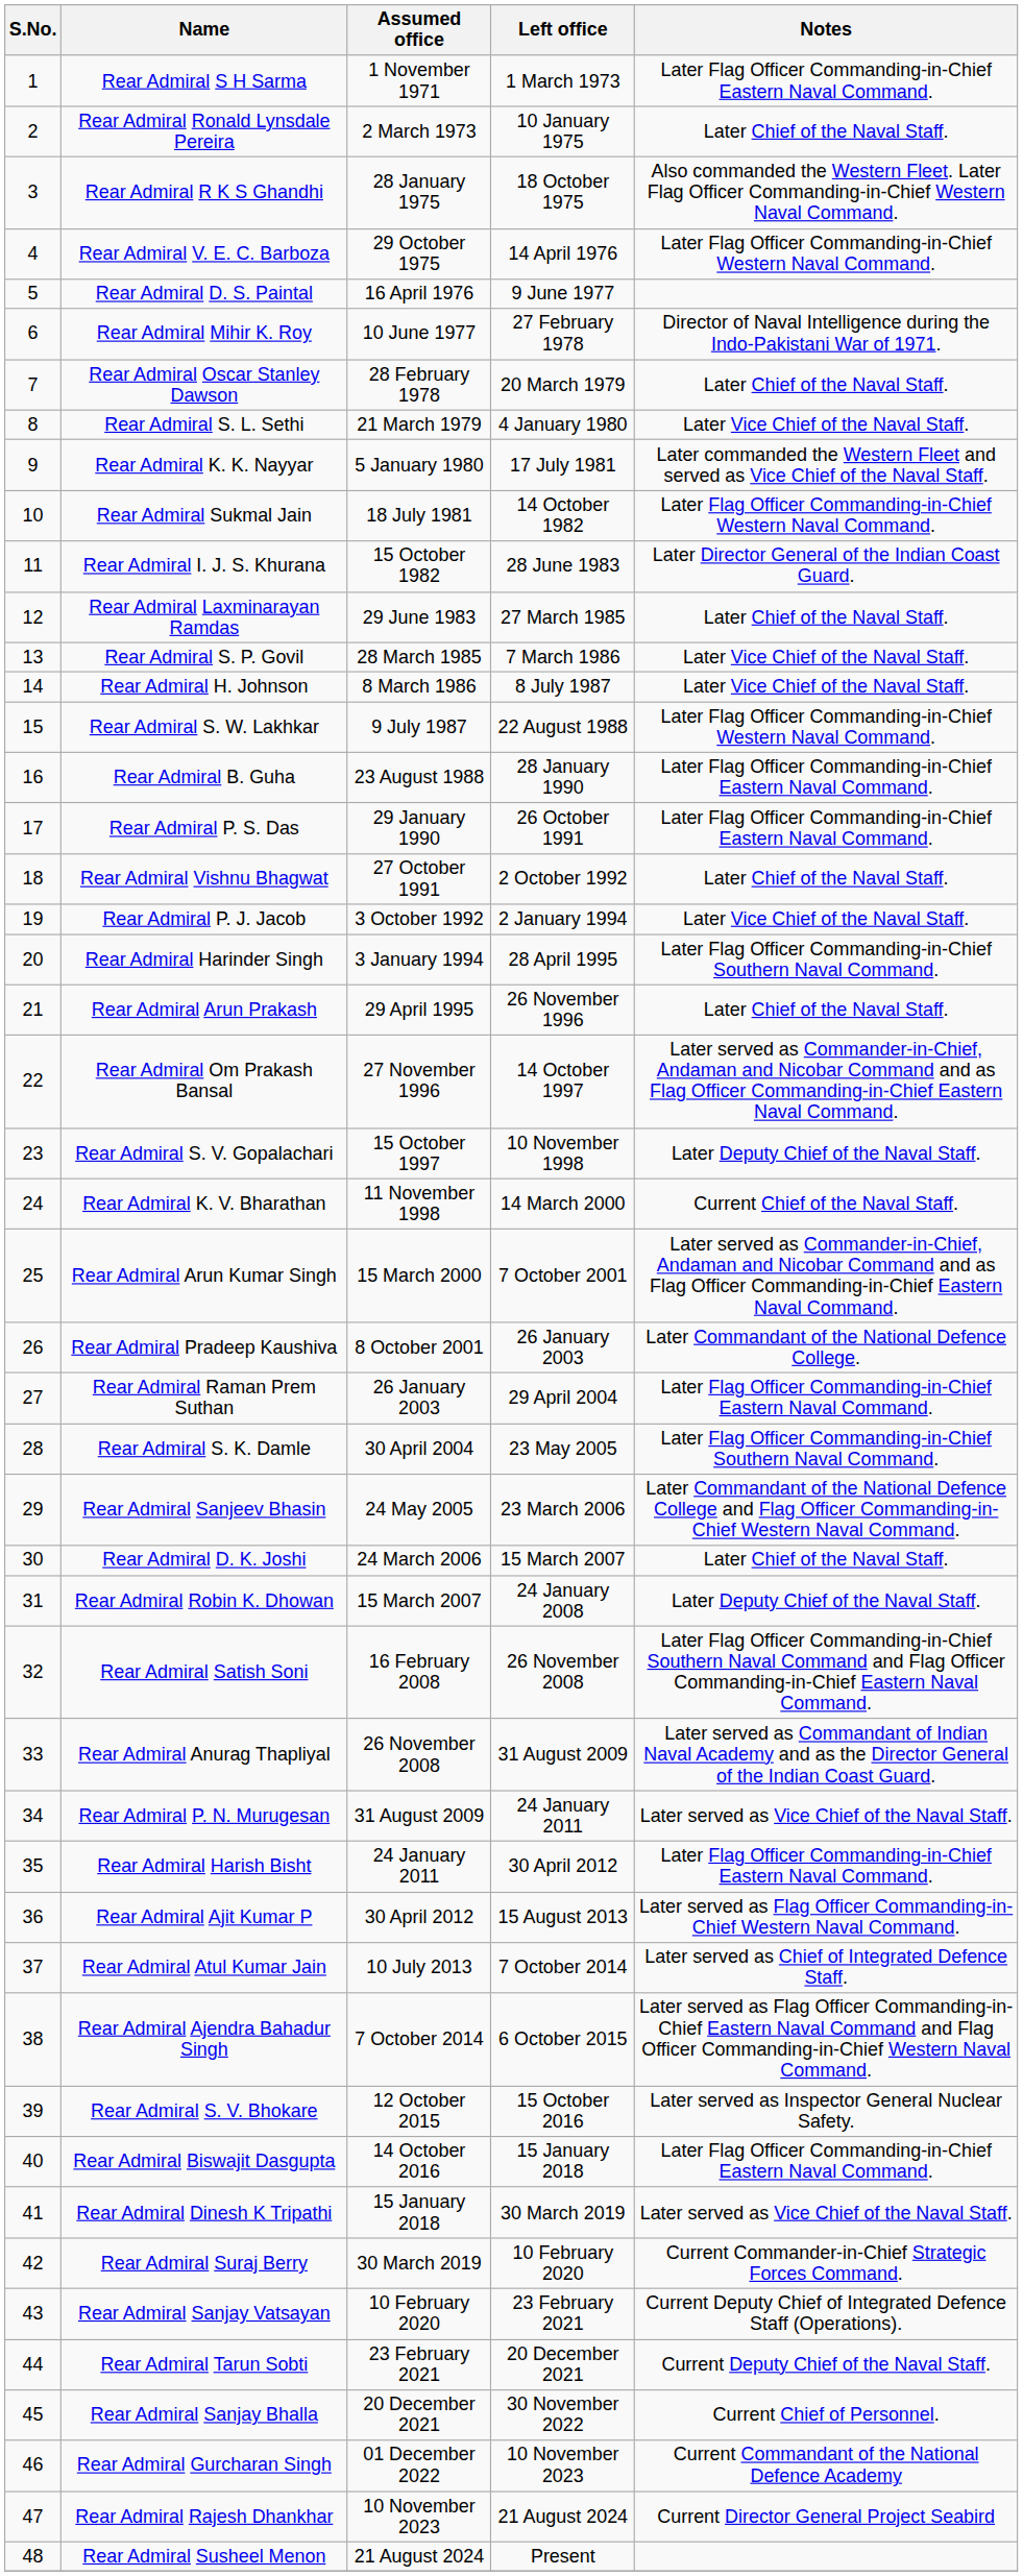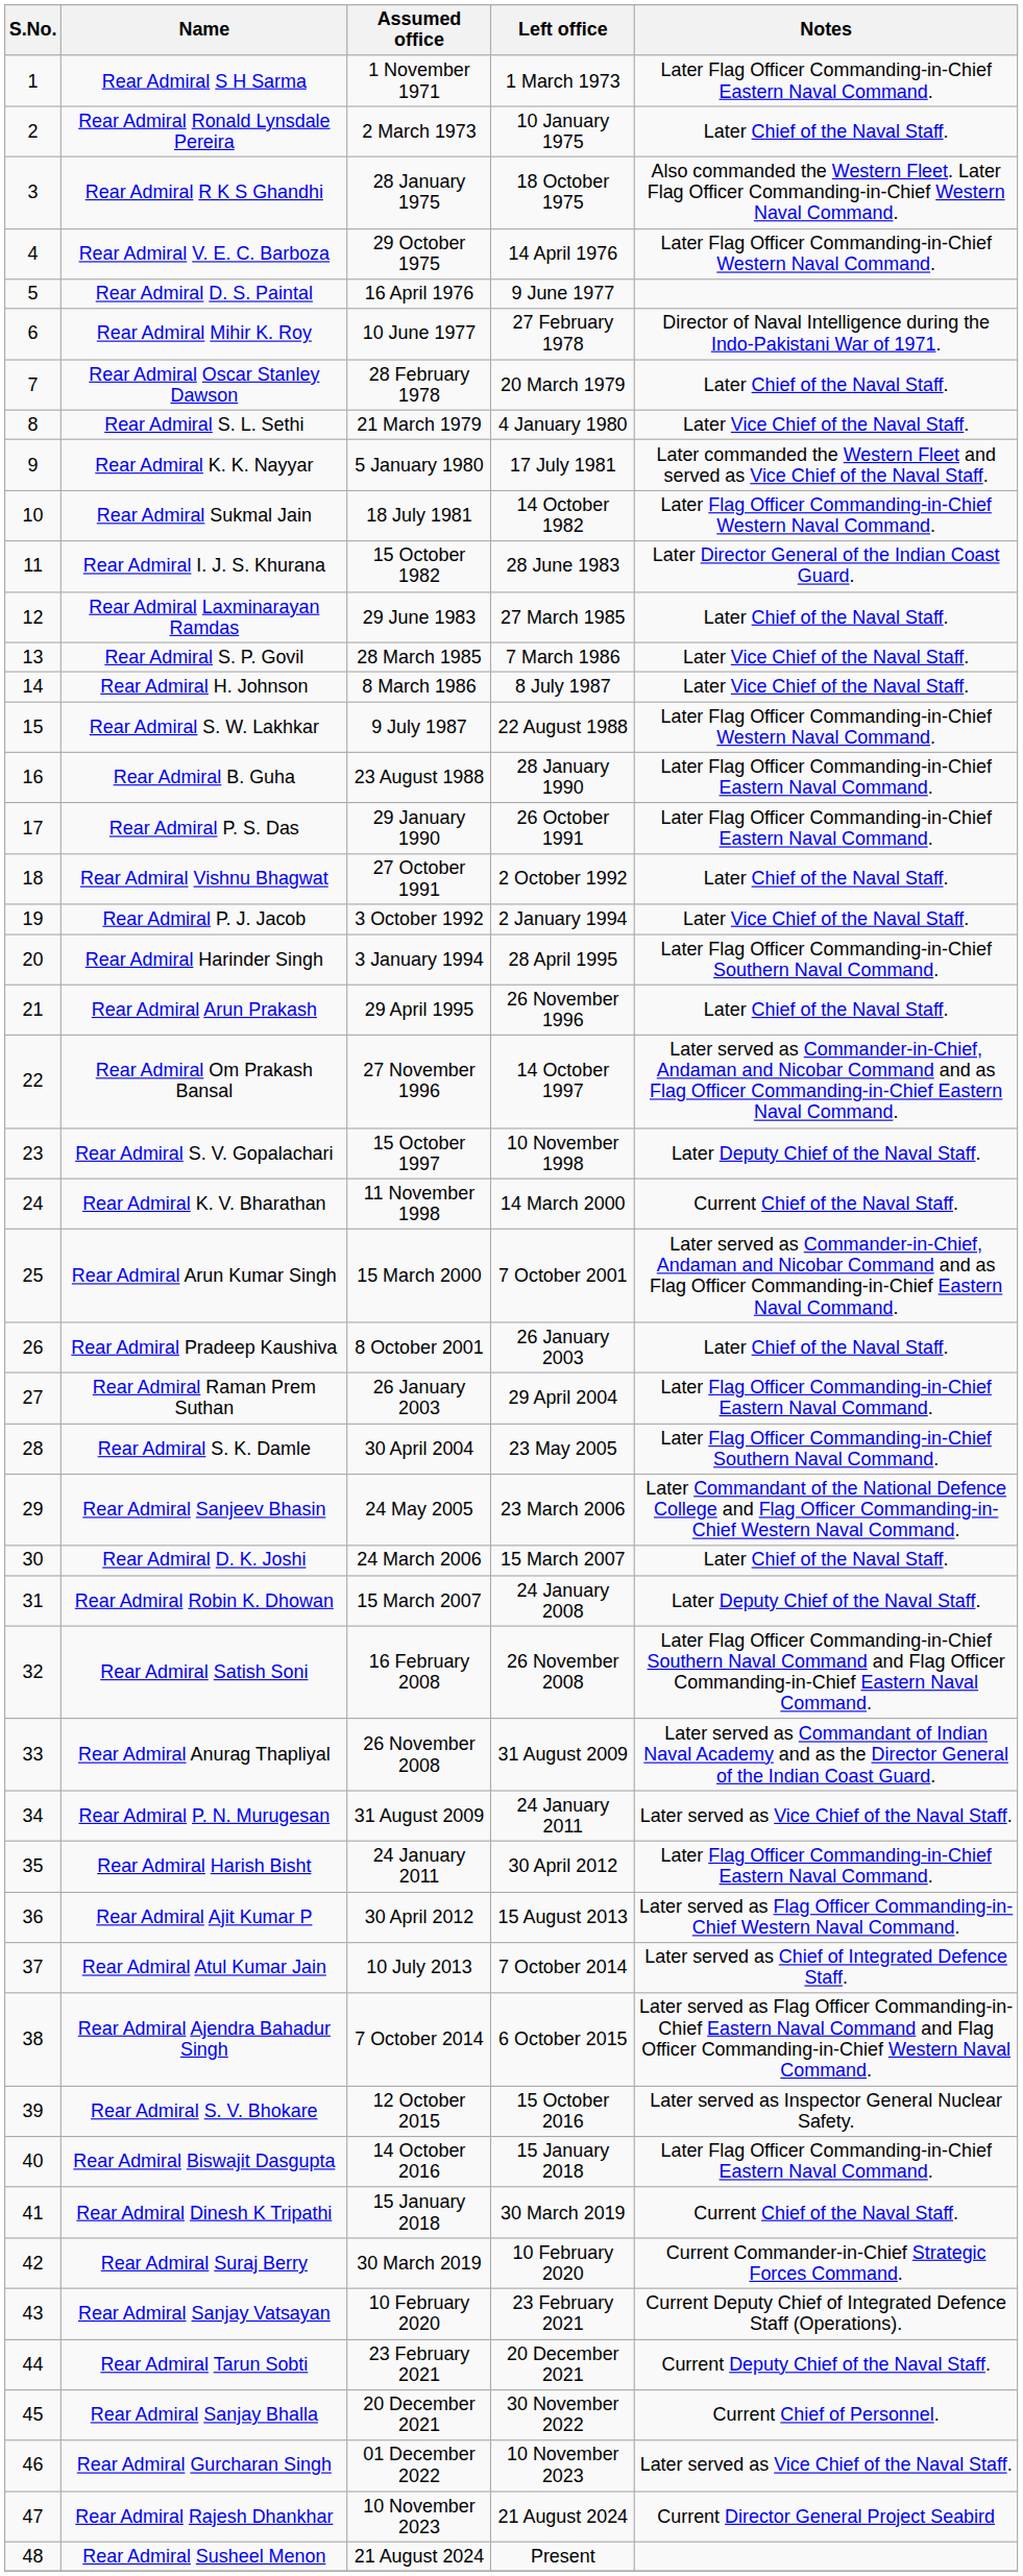 <table class="wikitable" style="text-align:center">
 <tr style="background:#cccccc">
 <th scope="col" style="width: 20px;">S.No.</th>
 <th scope="col" style="width: 350px;">Name</th>
 <th scope="col" style="width: 150px;">Assumed office</th>
 <th scope="col" style="width: 150px;">Left office</th>
 <th scope="col" style="width: 500px;">Notes</th>
 </tr>
 <tr>
 <td>1</td>
 <td><a href='#'>Rear Admiral</a> <a href='#'>S H Sarma</a> </td>
 <td>1 November 1971</td>
 <td>1 March 1973</td>
 <td>Later Flag Officer Commanding-in-Chief <a href='#'>Eastern Naval Command</a>.</td>
 </tr>
 <tr>
 <td>2</td>
 <td><a href='#'>Rear Admiral</a> <a href='#'>Ronald Lynsdale Pereira</a> </td>
 <td>2 March 1973</td>
 <td>10 January 1975</td>
 <td>Later <a href='#'>Chief of the Naval Staff</a>.</td>
 </tr>
 <tr>
 <td>3</td>
 <td><a href='#'>Rear Admiral</a> <a href='#'>R K S Ghandhi</a> </td>
 <td>28 January 1975</td>
 <td>18 October 1975</td>
 <td>Also commanded the <a href='#'>Western Fleet</a>. Later Flag Officer Commanding-in-Chief <a href='#'>Western Naval Command</a>.</td>
 </tr>
 <tr>
 <td>4</td>
 <td><a href='#'>Rear Admiral</a> <a href='#'>V. E. C. Barboza</a> </td>
 <td>29 October 1975</td>
 <td>14 April 1976</td>
 <td>Later Flag Officer Commanding-in-Chief <a href='#'>Western Naval Command</a>.</td>
 </tr>
 <tr>
 <td>5</td>
 <td><a href='#'>Rear Admiral</a> <a href='#'>D. S. Paintal</a> </td>
 <td>16 April 1976</td>
 <td>9 June 1977</td>
 <td></td>
 </tr>
 <tr>
 <td>6</td>
 <td><a href='#'>Rear Admiral</a> <a href='#'>Mihir K. Roy</a> </td>
 <td>10 June 1977</td>
 <td>27 February 1978</td>
 <td>Director of Naval Intelligence during the <a href='#'>Indo-Pakistani War of 1971</a>.</td>
 </tr>
 <tr>
 <td>7</td>
 <td><a href='#'>Rear Admiral</a> <a href='#'>Oscar Stanley Dawson</a> </td>
 <td>28 February 1978</td>
 <td>20 March 1979</td>
 <td>Later <a href='#'>Chief of the Naval Staff</a>.</td>
 </tr>
 <tr>
 <td>8</td>
 <td><a href='#'>Rear Admiral</a> S. L. Sethi </td>
 <td>21 March 1979</td>
 <td>4 January 1980</td>
 <td>Later <a href='#'>Vice Chief of the Naval Staff</a>.</td>
 </tr>
 <tr>
 <td>9</td>
 <td><a href='#'>Rear Admiral</a> K. K. Nayyar </td>
 <td>5 January 1980</td>
 <td>17 July 1981</td>
 <td>Later commanded the <a href='#'>Western Fleet</a> and served as <a href='#'>Vice Chief of the Naval Staff</a>.</td>
 </tr>
 <tr>
 <td>10</td>
 <td><a href='#'>Rear Admiral</a> Sukmal Jain </td>
 <td>18 July 1981</td>
 <td>14 October 1982</td>
 <td>Later <a href='#'>Flag Officer Commanding-in-Chief Western Naval Command</a>.</td>
 </tr>
 <tr>
 <td>11</td>
 <td><a href='#'>Rear Admiral</a> I. J. S. Khurana</td>
 <td>15 October 1982</td>
 <td>28 June 1983</td>
 <td>Later <a href='#'>Director General of the Indian Coast Guard</a>.</td>
 </tr>
 <tr>
 <td>12</td>
 <td><a href='#'>Rear Admiral</a> <a href='#'>Laxminarayan Ramdas</a> </td>
 <td>29 June 1983</td>
 <td>27 March 1985</td>
 <td>Later <a href='#'>Chief of the Naval Staff</a>.</td>
 </tr>
 <tr>
 <td>13</td>
 <td><a href='#'>Rear Admiral</a> S. P. Govil </td>
 <td>28 March 1985</td>
 <td>7 March 1986</td>
 <td>Later <a href='#'>Vice Chief of the Naval Staff</a>.</td>
 </tr>
 <tr>
 <td>14</td>
 <td><a href='#'>Rear Admiral</a> H. Johnson </td>
 <td>8 March 1986</td>
 <td>8 July 1987</td>
 <td>Later <a href='#'>Vice Chief of the Naval Staff</a>.</td>
 </tr>
 <tr>
 <td>15</td>
 <td><a href='#'>Rear Admiral</a> S. W. Lakhkar </td>
 <td>9 July 1987</td>
 <td>22 August 1988</td>
 <td>Later Flag Officer Commanding-in-Chief <a href='#'>Western Naval Command</a>.</td>
 </tr>
 <tr>
 <td>16</td>
 <td><a href='#'>Rear Admiral</a> B. Guha </td>
 <td>23 August 1988</td>
 <td>28 January 1990</td>
 <td>Later Flag Officer Commanding-in-Chief <a href='#'>Eastern Naval Command</a>.</td>
 </tr>
 <tr>
 <td>17</td>
 <td><a href='#'>Rear Admiral</a> P. S. Das </td>
 <td>29 January 1990</td>
 <td>26 October 1991</td>
 <td>Later Flag Officer Commanding-in-Chief <a href='#'>Eastern Naval Command</a>.</td>
 </tr>
 <tr>
 <td>18</td>
 <td><a href='#'>Rear Admiral</a> <a href='#'>Vishnu Bhagwat</a> </td>
 <td>27 October 1991</td>
 <td>2 October 1992</td>
 <td>Later <a href='#'>Chief of the Naval Staff</a>.</td>
 </tr>
 <tr>
 <td>19</td>
 <td><a href='#'>Rear Admiral</a> P. J. Jacob </td>
 <td>3 October 1992</td>
 <td>2 January 1994</td>
 <td>Later <a href='#'>Vice Chief of the Naval Staff</a>.</td>
 </tr>
 <tr>
 <td>20</td>
 <td><a href='#'>Rear Admiral</a> Harinder Singh </td>
 <td>3 January 1994</td>
 <td>28 April 1995</td>
 <td>Later Flag Officer Commanding-in-Chief <a href='#'>Southern Naval Command</a>.</td>
 </tr>
 <tr>
 <td>21</td>
 <td><a href='#'>Rear Admiral</a> <a href='#'>Arun Prakash</a> </td>
 <td>29 April 1995</td>
 <td>26 November 1996</td>
 <td>Later <a href='#'>Chief of the Naval Staff</a>.</td>
 </tr>
 <tr>
 <td>22</td>
 <td><a href='#'>Rear Admiral</a> Om Prakash Bansal </td>
 <td>27 November 1996</td>
 <td>14 October 1997</td>
 <td>Later served as <a href='#'>Commander-in-Chief, Andaman and Nicobar Command</a> and as <a href='#'>Flag Officer Commanding-in-Chief Eastern Naval Command</a>.</td>
 </tr>
 <tr>
 <td>23</td>
 <td><a href='#'>Rear Admiral</a> S. V. Gopalachari </td>
 <td>15 October 1997</td>
 <td>10 November 1998</td>
 <td>Later <a href='#'>Deputy Chief of the Naval Staff</a>.</td>
 </tr>
 <tr>
 <td>24</td>
 <td><a href='#'>Rear Admiral</a> K. V. Bharathan </td>
 <td>11 November 1998</td>
 <td>14 March 2000</td>
 <td>Current <a href='#'>Chief of the Naval Staff</a>.</td>
 </tr>
 <tr>
 <td>25</td>
 <td><a href='#'>Rear Admiral</a> Arun Kumar Singh </td>
 <td>15 March 2000</td>
 <td>7 October 2001</td>
 <td>Later served as <a href='#'>Commander-in-Chief, Andaman and Nicobar Command</a> and as Flag Officer Commanding-in-Chief <a href='#'>Eastern Naval Command</a>.</td>
 </tr>
 <tr>
 <td>26</td>
 <td><a href='#'>Rear Admiral</a> Pradeep Kaushiva </td>
 <td>8 October 2001</td>
 <td>26 January 2003</td>
-<td>Later <a href='#'>Commandant of the National Defence College</a>.</td>
+<td>Later <a href='#'>Chief of the Naval Staff</a>.</td>
 </tr>
 <tr>
 <td>27</td>
 <td><a href='#'>Rear Admiral</a> Raman Prem Suthan </td>
 <td>26 January 2003</td>
 <td>29 April 2004</td>
 <td>Later <a href='#'>Flag Officer Commanding-in-Chief Eastern Naval Command</a>.</td>
 </tr>
 <tr>
 <td>28</td>
 <td><a href='#'>Rear Admiral</a> S. K. Damle </td>
 <td>30 April 2004</td>
 <td>23 May 2005</td>
 <td>Later <a href='#'>Flag Officer Commanding-in-Chief Southern Naval Command</a>.</td>
 </tr>
 <tr>
 <td>29</td>
 <td><a href='#'>Rear Admiral</a> <a href='#'>Sanjeev Bhasin</a> </td>
 <td>24 May 2005</td>
 <td>23 March 2006</td>
 <td>Later <a href='#'>Commandant of the National Defence College</a> and <a href='#'>Flag Officer Commanding-in-Chief Western Naval Command</a>.</td>
 </tr>
 <tr>
 <td>30</td>
 <td><a href='#'>Rear Admiral</a> <a href='#'>D. K. Joshi</a> </td>
 <td>24 March 2006</td>
 <td>15 March 2007</td>
 <td>Later <a href='#'>Chief of the Naval Staff</a>.</td>
 </tr>
 <tr>
 <td>31</td>
 <td><a href='#'>Rear Admiral</a> <a href='#'>Robin K. Dhowan</a> </td>
 <td>15 March 2007</td>
 <td>24 January 2008</td>
 <td>Later <a href='#'>Deputy Chief of the Naval Staff</a>.</td>
 </tr>
 <tr>
 <td>32</td>
 <td><a href='#'>Rear Admiral</a> <a href='#'>Satish Soni</a></td>
 <td>16 February 2008</td>
 <td>26 November 2008</td>
 <td>Later Flag Officer Commanding-in-Chief <a href='#'>Southern Naval Command</a> and Flag Officer Commanding-in-Chief <a href='#'>Eastern Naval Command</a>.</td>
 </tr>
 <tr>
 <td>33</td>
 <td><a href='#'>Rear Admiral</a> Anurag Thapliyal </td>
 <td>26 November 2008</td>
 <td>31 August 2009</td>
 <td>Later served as <a href='#'>Commandant of Indian Naval Academy</a> and as the <a href='#'>Director General of the Indian Coast Guard</a>.</td>
 </tr>
 <tr>
 <td>34</td>
 <td><a href='#'>Rear Admiral</a> <a href='#'>P. N. Murugesan</a> </td>
 <td>31 August 2009</td>
 <td>24 January 2011</td>
 <td>Later served as <a href='#'>Vice Chief of the Naval Staff</a>.</td>
 </tr>
 <tr>
 <td>35</td>
 <td><a href='#'>Rear Admiral</a> <a href='#'>Harish Bisht</a></td>
 <td>24 January 2011</td>
 <td>30 April 2012</td>
 <td>Later <a href='#'>Flag Officer Commanding-in-Chief Eastern Naval Command</a>.</td>
 </tr>
 <tr>
 <td>36</td>
 <td><a href='#'>Rear Admiral</a> <a href='#'>Ajit Kumar P</a></td>
 <td>30 April 2012</td>
 <td>15 August 2013</td>
 <td>Later served as <a href='#'>Flag Officer Commanding-in-Chief Western Naval Command</a>.</td>
 </tr>
 <tr>
 <td>37</td>
 <td><a href='#'>Rear Admiral</a> <a href='#'>Atul Kumar Jain</a> </td>
 <td>10 July 2013</td>
 <td>7 October 2014</td>
 <td>Later served as <a href='#'>Chief of Integrated Defence Staff</a>.</td>
 </tr>
 <tr>
 <td>38</td>
 <td><a href='#'>Rear Admiral</a> <a href='#'>Ajendra Bahadur Singh</a> </td>
 <td>7 October 2014</td>
 <td>6 October 2015</td>
 <td>Later served as Flag Officer Commanding-in-Chief <a href='#'>Eastern Naval Command</a> and Flag Officer Commanding-in-Chief <a href='#'>Western Naval Command</a>.</td>
 </tr>
 <tr>
 <td>39</td>
 <td><a href='#'>Rear Admiral</a> <a href='#'>S. V. Bhokare</a> </td>
 <td>12 October 2015</td>
 <td>15 October 2016</td>
 <td>Later served as Inspector General Nuclear Safety.</td>
 </tr>
 <tr>
 <td>40</td>
 <td><a href='#'>Rear Admiral</a> <a href='#'>Biswajit Dasgupta</a> </td>
 <td>14 October 2016</td>
 <td>15 January 2018</td>
 <td>Later Flag Officer Commanding-in-Chief <a href='#'>Eastern Naval Command</a>.</td>
 </tr>
 <tr>
 <td>41</td>
 <td><a href='#'>Rear Admiral</a> <a href='#'>Dinesh K Tripathi</a> </td>
 <td>15 January 2018</td>
 <td>30 March 2019</td>
-<td>Later served as <a href='#'>Vice Chief of the Naval Staff</a>.</td>
+<td>Current <a href='#'>Chief of the Naval Staff</a>.</td>
 </tr>
 <tr>
 <td>42</td>
 <td><a href='#'>Rear Admiral</a> <a href='#'>Suraj Berry</a> </td>
 <td>30 March 2019</td>
 <td>10 February 2020</td>
 <td>Current Commander-in-Chief <a href='#'>Strategic Forces Command</a>.</td>
 </tr>
 <tr>
 <td>43</td>
 <td><a href='#'>Rear Admiral</a> <a href='#'>Sanjay Vatsayan</a> </td>
 <td>10 February 2020</td>
 <td>23 February 2021</td>
 <td>Current Deputy Chief of Integrated Defence Staff (Operations).</td>
 </tr>
 <tr>
 <td>44</td>
 <td><a href='#'>Rear Admiral</a> <a href='#'>Tarun Sobti</a> </td>
 <td>23 February 2021</td>
 <td>20 December 2021</td>
 <td>Current <a href='#'>Deputy Chief of the Naval Staff</a>.</td>
 </tr>
 <tr>
 <td>45</td>
 <td><a href='#'>Rear Admiral</a> <a href='#'>Sanjay Bhalla</a></td>
 <td>20 December 2021</td>
 <td>30 November 2022</td>
 <td>Current <a href='#'>Chief of Personnel</a>.</td>
 </tr>
 <tr>
 <td>46</td>
 <td><a href='#'>Rear Admiral</a> <a href='#'>Gurcharan Singh</a></td>
 <td>01 December 2022</td>
 <td>10 November 2023</td>
-<td>Current <a href='#'>Commandant of the National Defence Academy</a></td>
+<td>Later served as <a href='#'>Vice Chief of the Naval Staff</a>.</td>
 </tr>
 <tr>
 <td>47</td>
 <td><a href='#'>Rear Admiral</a> <a href='#'>Rajesh Dhankhar</a> </td>
 <td>10 November 2023</td>
 <td>21 August 2024</td>
 <td>Current <a href='#'>Director General Project Seabird</a></td>
 </tr>
 <tr>
 <td>48</td>
 <td><a href='#'>Rear Admiral</a> <a href='#'>Susheel Menon</a> </td>
 <td>21 August 2024</td>
 <td>Present</td>
 <td></td>
 </tr>
 <tr>
 </tr>
 </table>
